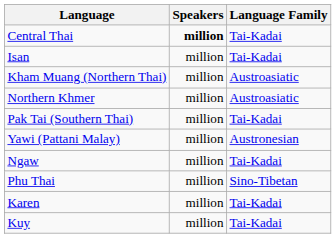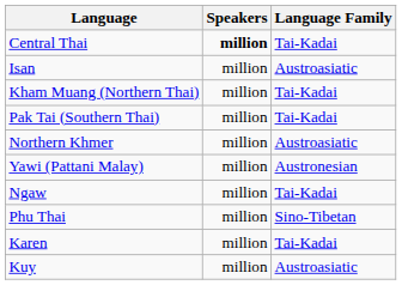 <table class="wikitable sortable">
 <tr>
 <th>Language</th>
 <th>Speakers</th>
 <th>Language Family</th>
 </tr>
 <tr>
 <td><a href='#'>Central Thai</a></td>
 <td style="text-align: right;"><strong> million</strong></td>
 <td><a href='#'>Tai-Kadai</a></td>
 </tr>
 <tr>
 <td><a href='#'>Isan</a></td>
 <td style="text-align: right;"> million</td>
-<td><a href='#'>Tai-Kadai</a></td>
+<td><a href='#'>Austroasiatic</a></td>
 </tr>
 <tr>
 <td><a href='#'>Kham Muang (Northern Thai)</a></td>
 <td style="text-align: right;"> million</td>
-<td><a href='#'>Austroasiatic</a></td>
+<td><a href='#'>Tai-Kadai</a></td>
+</tr>
+<tr>
+<td><a href='#'>Pak Tai (Southern Thai)</a></td>
+<td style="text-align: right;"> million</td>
+<td><a href='#'>Tai-Kadai</a></td>
 </tr>
 <tr>
 <td><a href='#'>Northern Khmer</a></td>
 <td style="text-align: right;"> million</td>
 <td><a href='#'>Austroasiatic</a></td>
-</tr>
-<tr>
-<td><a href='#'>Pak Tai (Southern Thai)</a></td>
-<td style="text-align: right;"> million</td>
-<td><a href='#'>Tai-Kadai</a></td>
 </tr>
 <tr>
 <td><a href='#'>Yawi (Pattani Malay)</a></td>
 <td style="text-align: right;"> million</td>
 <td><a href='#'>Austronesian</a></td>
 </tr>
 <tr>
 <td><a href='#'>Ngaw</a></td>
 <td style="text-align: right;"> million</td>
 <td><a href='#'>Tai-Kadai</a></td>
 </tr>
 <tr>
 <td><a href='#'>Phu Thai</a></td>
 <td style="text-align: right;"> million</td>
 <td><a href='#'>Sino-Tibetan</a></td>
 </tr>
 <tr>
 <td><a href='#'>Karen</a></td>
 <td style="text-align: right;"> million</td>
 <td><a href='#'>Tai-Kadai</a></td>
 </tr>
 <tr>
 <td><a href='#'>Kuy</a></td>
 <td style="text-align: right;"> million</td>
-<td><a href='#'>Tai-Kadai</a></td>
+<td><a href='#'>Austroasiatic</a></td>
 </tr>
 </table>
